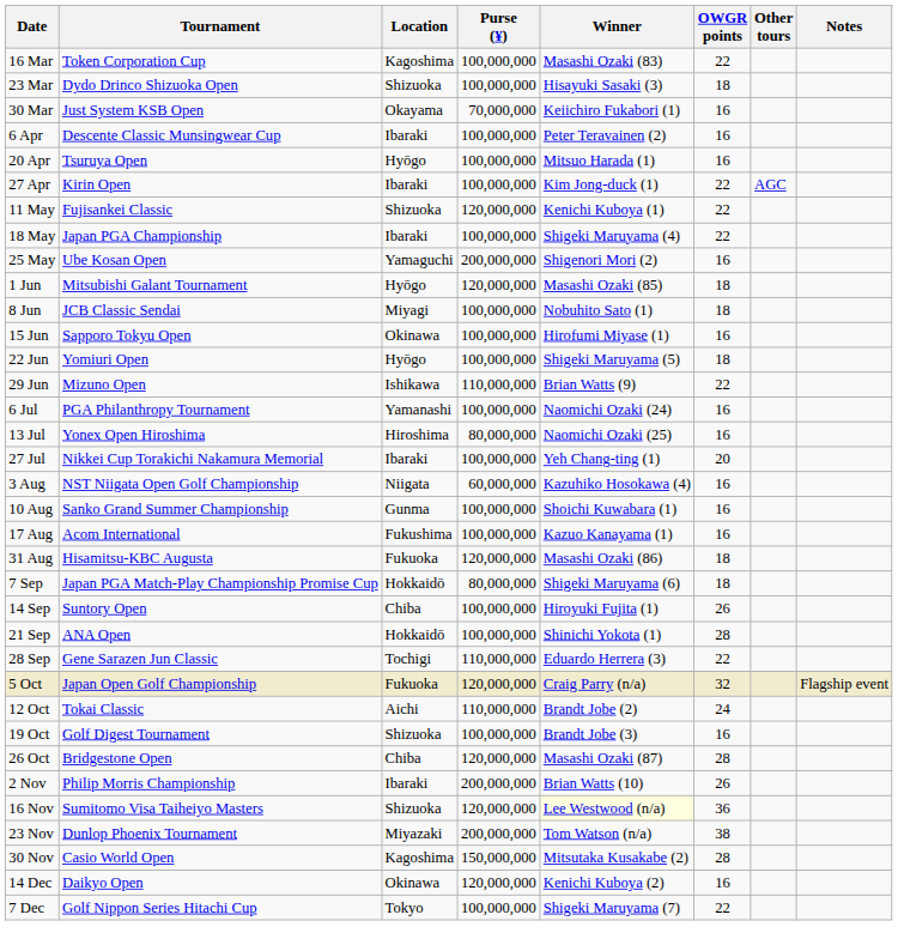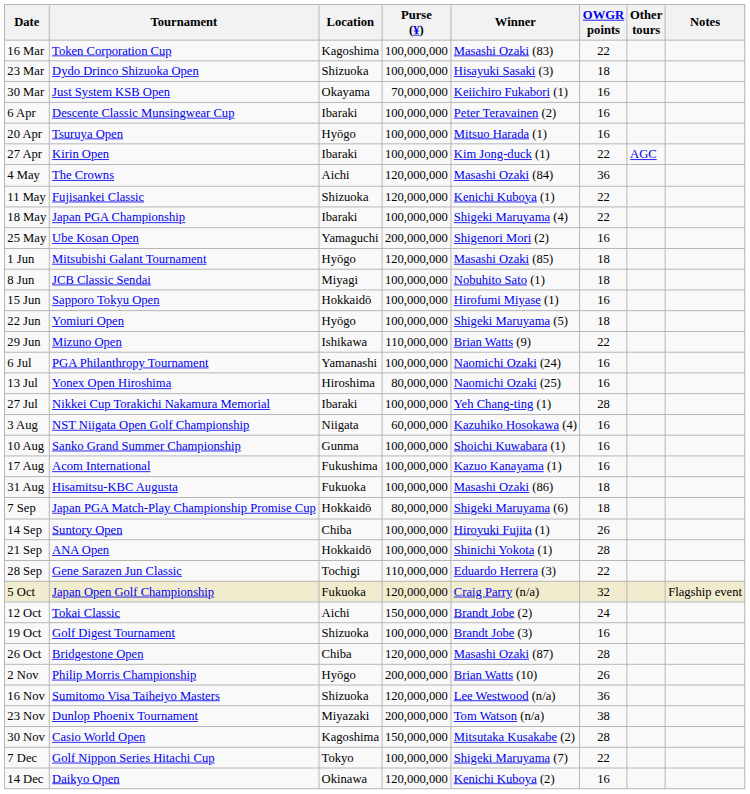 <table class="wikitable" style="font-size:95%">
 <tr>
 <th>Date</th>
 <th>Tournament</th>
 <th>Location</th>
 <th>Purse<br>(<a href='#'>¥</a>)</th>
 <th>Winner</th>
 <th><a href='#'>OWGR</a><br>points</th>
 <th>Other<br>tours</th>
 <th>Notes</th>
 </tr>
 <tr>
 <td>16 Mar</td>
 <td><a href='#'>Token Corporation Cup</a></td>
 <td>Kagoshima</td>
 <td align=right>100,000,000</td>
 <td> <a href='#'>Masashi Ozaki</a> (83)</td>
 <td align=center>22</td>
 <td></td>
 <td></td>
 </tr>
 <tr>
 <td>23 Mar</td>
 <td><a href='#'>Dydo Drinco Shizuoka Open</a></td>
 <td>Shizuoka</td>
 <td align=right>100,000,000</td>
 <td> <a href='#'>Hisayuki Sasaki</a> (3)</td>
 <td align=center>18</td>
 <td></td>
 <td></td>
 </tr>
 <tr>
 <td>30 Mar</td>
 <td><a href='#'>Just System KSB Open</a></td>
 <td>Okayama</td>
 <td align=right>70,000,000</td>
 <td> <a href='#'>Keiichiro Fukabori</a> (1)</td>
 <td align=center>16</td>
 <td></td>
 <td></td>
 </tr>
 <tr>
 <td>6 Apr</td>
 <td><a href='#'>Descente Classic Munsingwear Cup</a></td>
 <td>Ibaraki</td>
 <td align=right>100,000,000</td>
 <td> <a href='#'>Peter Teravainen</a> (2)</td>
 <td align=center>16</td>
 <td></td>
 <td></td>
 </tr>
 <tr>
 <td>20 Apr</td>
 <td><a href='#'>Tsuruya Open</a></td>
 <td>Hyōgo</td>
 <td align=right>100,000,000</td>
 <td> <a href='#'>Mitsuo Harada</a> (1)</td>
 <td align=center>16</td>
 <td></td>
 <td></td>
 </tr>
 <tr>
 <td>27 Apr</td>
 <td><a href='#'>Kirin Open</a></td>
 <td>Ibaraki</td>
 <td align=right>100,000,000</td>
 <td> <a href='#'>Kim Jong-duck</a> (1)</td>
 <td align=center>22</td>
 <td><a href='#'>AGC</a></td>
 <td></td>
 </tr>
 <tr>
+<td>4 May</td>
+<td><a href='#'>The Crowns</a></td>
+<td>Aichi</td>
+<td align=right>120,000,000</td>
+<td> <a href='#'>Masashi Ozaki</a> (84)</td>
+<td align=center>36</td>
+<td></td>
+<td></td>
+</tr>
+<tr>
 <td>11 May</td>
 <td><a href='#'>Fujisankei Classic</a></td>
 <td>Shizuoka</td>
 <td align=right>120,000,000</td>
 <td> <a href='#'>Kenichi Kuboya</a> (1)</td>
 <td align=center>22</td>
 <td></td>
 <td></td>
 </tr>
 <tr>
 <td>18 May</td>
 <td><a href='#'>Japan PGA Championship</a></td>
 <td>Ibaraki</td>
 <td align=right>100,000,000</td>
 <td> <a href='#'>Shigeki Maruyama</a> (4)</td>
 <td align=center>22</td>
 <td></td>
 <td></td>
 </tr>
 <tr>
 <td>25 May</td>
 <td><a href='#'>Ube Kosan Open</a></td>
 <td>Yamaguchi</td>
 <td align=right>200,000,000</td>
 <td> <a href='#'>Shigenori Mori</a> (2)</td>
 <td align=center>16</td>
 <td></td>
 <td></td>
 </tr>
 <tr>
 <td>1 Jun</td>
 <td><a href='#'>Mitsubishi Galant Tournament</a></td>
 <td>Hyōgo</td>
 <td align=right>120,000,000</td>
 <td> <a href='#'>Masashi Ozaki</a> (85)</td>
 <td align=center>18</td>
 <td></td>
 <td></td>
 </tr>
 <tr>
 <td>8 Jun</td>
 <td><a href='#'>JCB Classic Sendai</a></td>
 <td>Miyagi</td>
 <td align=right>100,000,000</td>
 <td> <a href='#'>Nobuhito Sato</a> (1)</td>
 <td align=center>18</td>
 <td></td>
 <td></td>
 </tr>
 <tr>
 <td>15 Jun</td>
 <td><a href='#'>Sapporo Tokyu Open</a></td>
-<td>Okinawa</td>
+<td>Hokkaidō</td>
 <td align=right>100,000,000</td>
 <td> <a href='#'>Hirofumi Miyase</a> (1)</td>
 <td align=center>16</td>
 <td></td>
 <td></td>
 </tr>
 <tr>
 <td>22 Jun</td>
 <td><a href='#'>Yomiuri Open</a></td>
 <td>Hyōgo</td>
 <td align=right>100,000,000</td>
 <td> <a href='#'>Shigeki Maruyama</a> (5)</td>
 <td align=center>18</td>
 <td></td>
 <td></td>
 </tr>
 <tr>
 <td>29 Jun</td>
 <td><a href='#'>Mizuno Open</a></td>
 <td>Ishikawa</td>
 <td align=right>110,000,000</td>
 <td> <a href='#'>Brian Watts</a> (9)</td>
 <td align=center>22</td>
 <td></td>
 <td></td>
 </tr>
 <tr>
 <td>6 Jul</td>
 <td><a href='#'>PGA Philanthropy Tournament</a></td>
 <td>Yamanashi</td>
 <td align=right>100,000,000</td>
 <td> <a href='#'>Naomichi Ozaki</a> (24)</td>
 <td align=center>16</td>
 <td></td>
 <td></td>
 </tr>
 <tr>
 <td>13 Jul</td>
 <td><a href='#'>Yonex Open Hiroshima</a></td>
 <td>Hiroshima</td>
 <td align=right>80,000,000</td>
 <td> <a href='#'>Naomichi Ozaki</a> (25)</td>
 <td align=center>16</td>
 <td></td>
 <td></td>
 </tr>
 <tr>
 <td>27 Jul</td>
 <td><a href='#'>Nikkei Cup Torakichi Nakamura Memorial</a></td>
 <td>Ibaraki</td>
 <td align=right>100,000,000</td>
 <td> <a href='#'>Yeh Chang-ting</a> (1)</td>
-<td align=center>20</td>
+<td align=center>28</td>
 <td></td>
 <td></td>
 </tr>
 <tr>
 <td>3 Aug</td>
 <td><a href='#'>NST Niigata Open Golf Championship</a></td>
 <td>Niigata</td>
 <td align=right>60,000,000</td>
 <td> <a href='#'>Kazuhiko Hosokawa</a> (4)</td>
 <td align=center>16</td>
 <td></td>
 <td></td>
 </tr>
 <tr>
 <td>10 Aug</td>
 <td><a href='#'>Sanko Grand Summer Championship</a></td>
 <td>Gunma</td>
 <td align=right>100,000,000</td>
 <td> <a href='#'>Shoichi Kuwabara</a> (1)</td>
 <td align=center>16</td>
 <td></td>
 <td></td>
 </tr>
 <tr>
 <td>17 Aug</td>
 <td><a href='#'>Acom International</a></td>
 <td>Fukushima</td>
 <td align=right>100,000,000</td>
 <td> <a href='#'>Kazuo Kanayama</a> (1)</td>
 <td align=center>16</td>
 <td></td>
 <td></td>
 </tr>
 <tr>
 <td>31 Aug</td>
 <td><a href='#'>Hisamitsu-KBC Augusta</a></td>
 <td>Fukuoka</td>
-<td align=right>120,000,000</td>
+<td align=right>100,000,000</td>
 <td> <a href='#'>Masashi Ozaki</a> (86)</td>
 <td align=center>18</td>
 <td></td>
 <td></td>
 </tr>
 <tr>
 <td>7 Sep</td>
 <td><a href='#'>Japan PGA Match-Play Championship Promise Cup</a></td>
 <td>Hokkaidō</td>
 <td align=right>80,000,000</td>
 <td> <a href='#'>Shigeki Maruyama</a> (6)</td>
 <td align=center>18</td>
 <td></td>
 <td></td>
 </tr>
 <tr>
 <td>14 Sep</td>
 <td><a href='#'>Suntory Open</a></td>
 <td>Chiba</td>
 <td align=right>100,000,000</td>
 <td> <a href='#'>Hiroyuki Fujita</a> (1)</td>
 <td align=center>26</td>
 <td></td>
 <td></td>
 </tr>
 <tr>
 <td>21 Sep</td>
 <td><a href='#'>ANA Open</a></td>
 <td>Hokkaidō</td>
 <td align=right>100,000,000</td>
 <td> <a href='#'>Shinichi Yokota</a> (1)</td>
 <td align=center>28</td>
 <td></td>
 <td></td>
 </tr>
 <tr>
 <td>28 Sep</td>
 <td><a href='#'>Gene Sarazen Jun Classic</a></td>
 <td>Tochigi</td>
 <td align=right>110,000,000</td>
 <td> <a href='#'>Eduardo Herrera</a> (3)</td>
 <td align=center>22</td>
 <td></td>
 <td></td>
 </tr>
 <tr style="background:#f2ecce;">
 <td>5 Oct</td>
 <td><a href='#'>Japan Open Golf Championship</a></td>
 <td>Fukuoka</td>
 <td align=right>120,000,000</td>
 <td> <a href='#'>Craig Parry</a> (n/a)</td>
 <td align=center>32</td>
 <td></td>
 <td>Flagship event</td>
 </tr>
 <tr>
 <td>12 Oct</td>
 <td><a href='#'>Tokai Classic</a></td>
 <td>Aichi</td>
-<td align=right>110,000,000</td>
+<td align=right>150,000,000</td>
 <td> <a href='#'>Brandt Jobe</a> (2)</td>
 <td align=center>24</td>
 <td></td>
 <td></td>
 </tr>
 <tr>
 <td>19 Oct</td>
 <td><a href='#'>Golf Digest Tournament</a></td>
 <td>Shizuoka</td>
 <td align=right>100,000,000</td>
 <td> <a href='#'>Brandt Jobe</a> (3)</td>
 <td align=center>16</td>
 <td></td>
 <td></td>
 </tr>
 <tr>
 <td>26 Oct</td>
 <td><a href='#'>Bridgestone Open</a></td>
 <td>Chiba</td>
 <td align=right>120,000,000</td>
 <td> <a href='#'>Masashi Ozaki</a> (87)</td>
 <td align=center>28</td>
 <td></td>
 <td></td>
 </tr>
 <tr>
 <td>2 Nov</td>
 <td><a href='#'>Philip Morris Championship</a></td>
-<td>Ibaraki</td>
+<td>Hyōgo</td>
 <td align=right>200,000,000</td>
 <td> <a href='#'>Brian Watts</a> (10)</td>
 <td align=center>26</td>
 <td></td>
 <td></td>
 </tr>
 <tr>
 <td>16 Nov</td>
 <td><a href='#'>Sumitomo Visa Taiheiyo Masters</a></td>
 <td>Shizuoka</td>
 <td align=right>120,000,000</td>
-<td style="background: lightyellow;"> <a href='#'>Lee Westwood</a> (n/a)</td>
+<td> <a href='#'>Lee Westwood</a> (n/a)</td>
 <td align=center>36</td>
 <td></td>
 <td></td>
 </tr>
 <tr>
 <td>23 Nov</td>
 <td><a href='#'>Dunlop Phoenix Tournament</a></td>
 <td>Miyazaki</td>
 <td align=right>200,000,000</td>
 <td> <a href='#'>Tom Watson</a> (n/a)</td>
 <td align=center>38</td>
 <td></td>
 <td></td>
 </tr>
 <tr>
 <td>30 Nov</td>
 <td><a href='#'>Casio World Open</a></td>
 <td>Kagoshima</td>
 <td align=right>150,000,000</td>
 <td> <a href='#'>Mitsutaka Kusakabe</a> (2)</td>
 <td align=center>28</td>
 <td></td>
 <td></td>
 </tr>
 <tr>
+<td>7 Dec</td>
+<td><a href='#'>Golf Nippon Series Hitachi Cup</a></td>
+<td>Tokyo</td>
+<td align=right>100,000,000</td>
+<td> <a href='#'>Shigeki Maruyama</a> (7)</td>
+<td align=center>22</td>
+<td></td>
+<td></td>
+</tr>
+<tr>
 <td>14 Dec</td>
 <td><a href='#'>Daikyo Open</a></td>
 <td>Okinawa</td>
 <td align=right>120,000,000</td>
 <td> <a href='#'>Kenichi Kuboya</a> (2)</td>
 <td align=center>16</td>
 <td></td>
 <td></td>
 </tr>
-<tr>
-<td>7 Dec</td>
-<td><a href='#'>Golf Nippon Series Hitachi Cup</a></td>
-<td>Tokyo</td>
-<td align=right>100,000,000</td>
-<td> <a href='#'>Shigeki Maruyama</a> (7)</td>
-<td align=center>22</td>
-<td></td>
-<td></td>
-</tr>
 </table>
